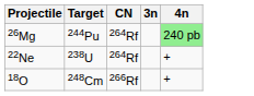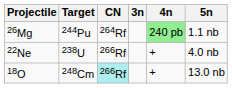 <table class="wikitable">
 <tr>
 <th>Projectile</th>
 <th>Target</th>
 <th>CN</th>
 <th>3n</th>
 <th>4n</th>
+<th>5n</th>
 </tr>
 <tr>
 <td><sup>26</sup>Mg</td>
 <td><sup>244</sup>Pu</td>
 <td><sup>264</sup>Rf</td>
 <td></td>
 <td style="background: lightgreen;">240 pb</td>
+<td>1.1 nb</td>
 </tr>
 <tr>
 <td><sup>22</sup>Ne</td>
 <td><sup>238</sup>U</td>
-<td><sup>264</sup>Rf</td>
+<td><sup>266</sup>Rf</td>
 <td></td>
 <td>+</td>
+<td>4.0 nb</td>
 </tr>
 <tr>
 <td><sup>18</sup>O</td>
 <td><sup>248</sup>Cm</td>
-<td><sup>266</sup>Rf</td>
+<td style="background: paleturquoise;"><sup>266</sup>Rf</td>
 <td></td>
 <td>+</td>
+<td>13.0 nb</td>
 </tr>
 </table>
